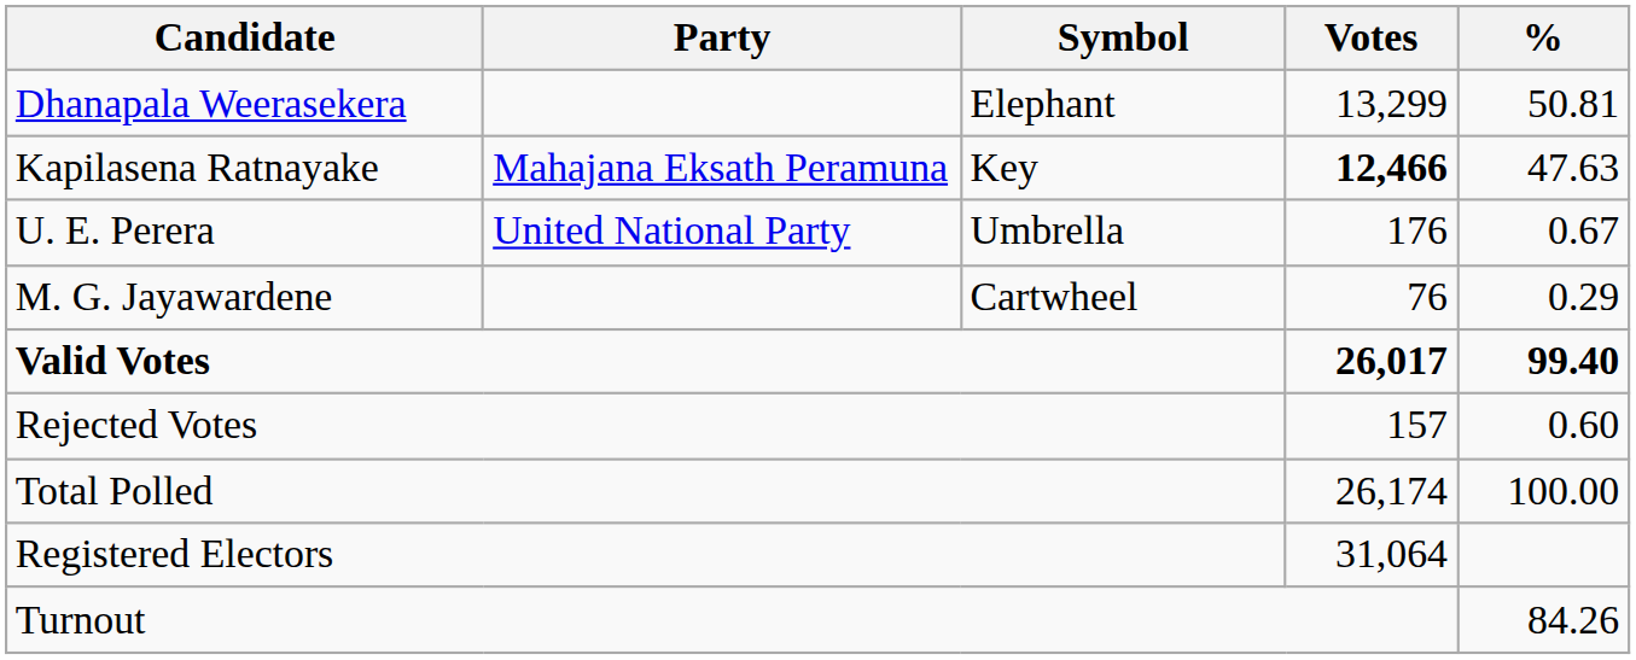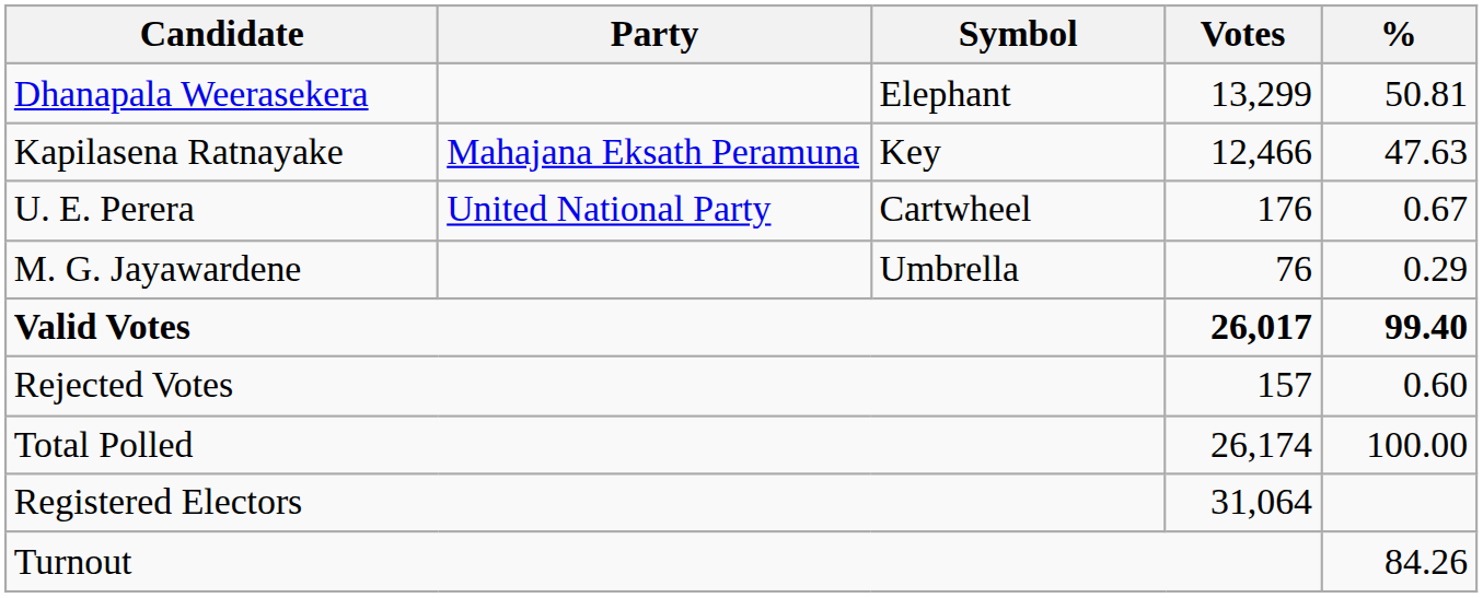 <table class="wikitable" border="1" style="text-align:right;">
 <tr>
 <th align=left width="180">Candidate</th>
 <th align=left width="180">Party</th>
 <th align=left width="120">Symbol</th>
 <th align=left width="60">Votes</th>
 <th align=left width="60">%</th>
 </tr>
 <tr>
 <td align=left><a href='#'>Dhanapala Weerasekera</a></td>
 <td></td>
 <td align=left>Elephant</td>
 <td align=right>13,299</td>
 <td align=right>50.81</td>
 </tr>
 <tr>
 <td align=left>Kapilasena Ratnayake</td>
 <td align=left><a href='#'>Mahajana Eksath Peramuna</a></td>
 <td align=left>Key</td>
-<td align=right><strong>12,466</strong></td>
+<td align=right>12,466</td>
 <td align=right>47.63</td>
 </tr>
 <tr>
 <td align=left>U. E. Perera</td>
 <td align=left><a href='#'>United National Party</a></td>
-<td align=left>Umbrella</td>
+<td align=left>Cartwheel</td>
 <td align=right>176</td>
 <td align=right>0.67</td>
 </tr>
 <tr>
 <td align=left>M. G. Jayawardene</td>
 <td></td>
-<td align=left>Cartwheel</td>
+<td align=left>Umbrella</td>
 <td align=right>76</td>
 <td align=right>0.29</td>
 </tr>
 <tr>
 <td align=left colspan=3><strong>Valid Votes</strong></td>
 <td align=right><strong>26,017</strong></td>
 <td align=right><strong>99.40</strong></td>
 </tr>
 <tr>
 <td align=left colspan=3>Rejected Votes</td>
 <td align=right>157</td>
 <td align=right>0.60</td>
 </tr>
 <tr>
 <td align=left colspan=3>Total Polled</td>
 <td align=right>26,174</td>
 <td align=right>100.00</td>
 </tr>
 <tr>
 <td align=left colspan=3>Registered Electors</td>
 <td align=right>31,064</td>
 <td></td>
 </tr>
 <tr>
 <td align=left colspan=4>Turnout</td>
 <td align=right>84.26</td>
 </tr>
 </table>
